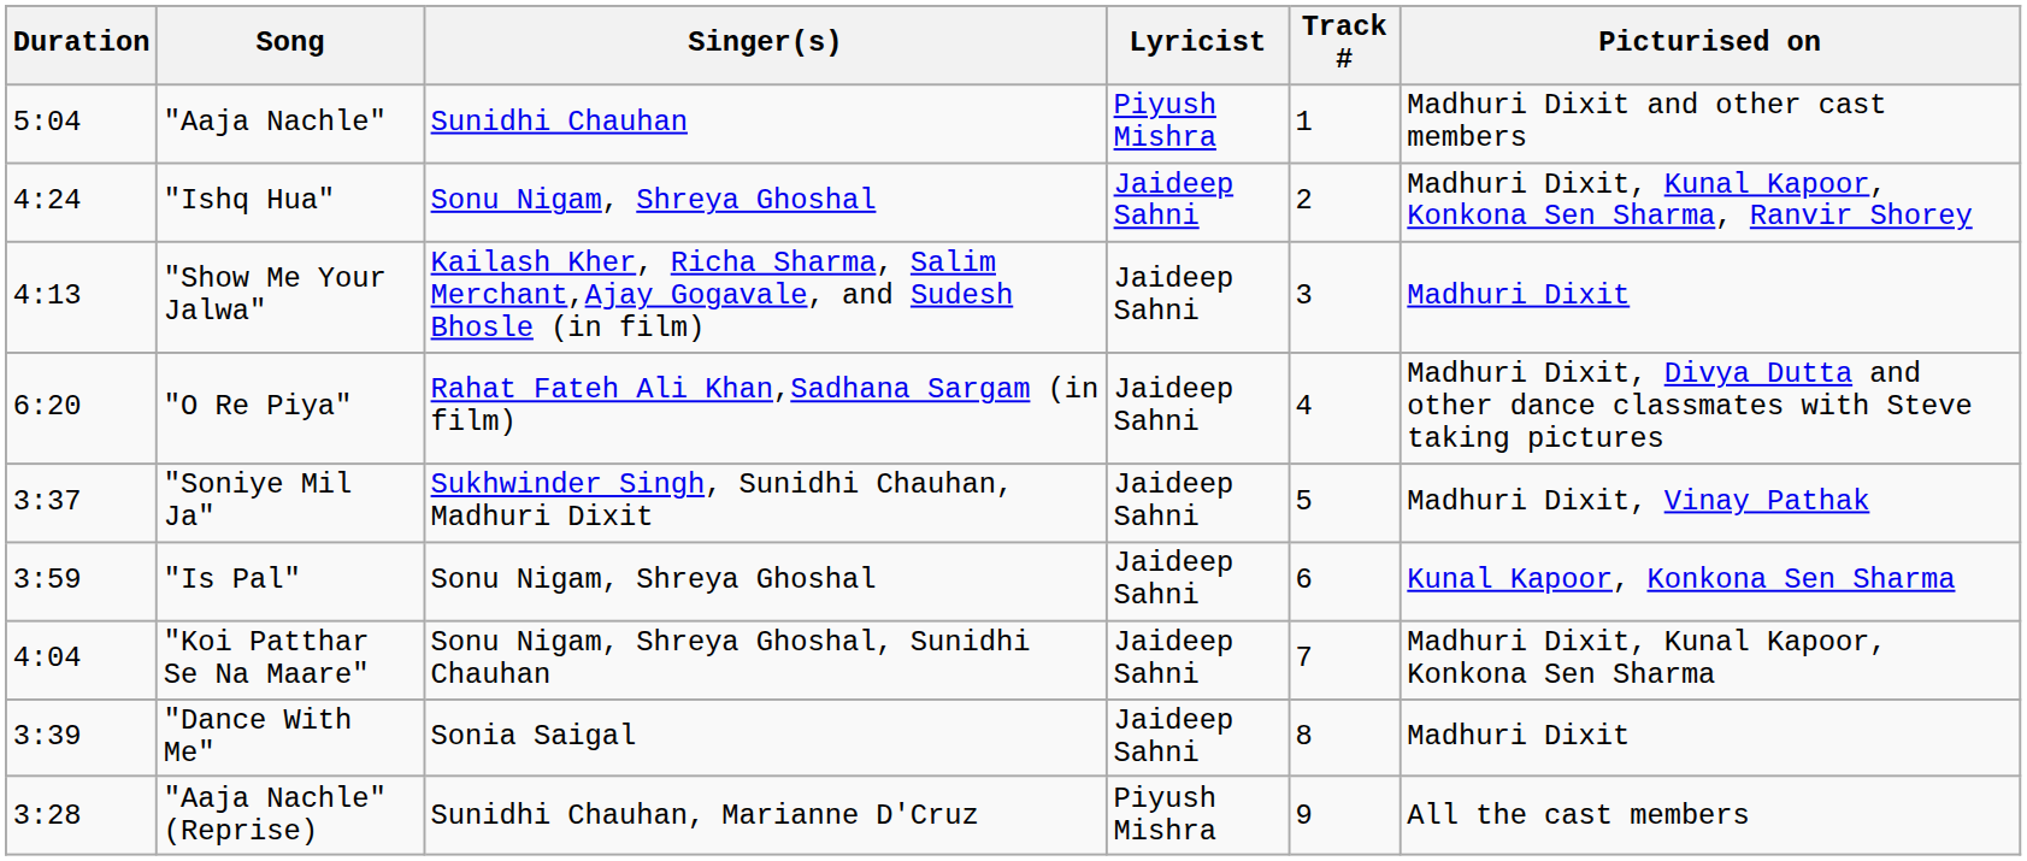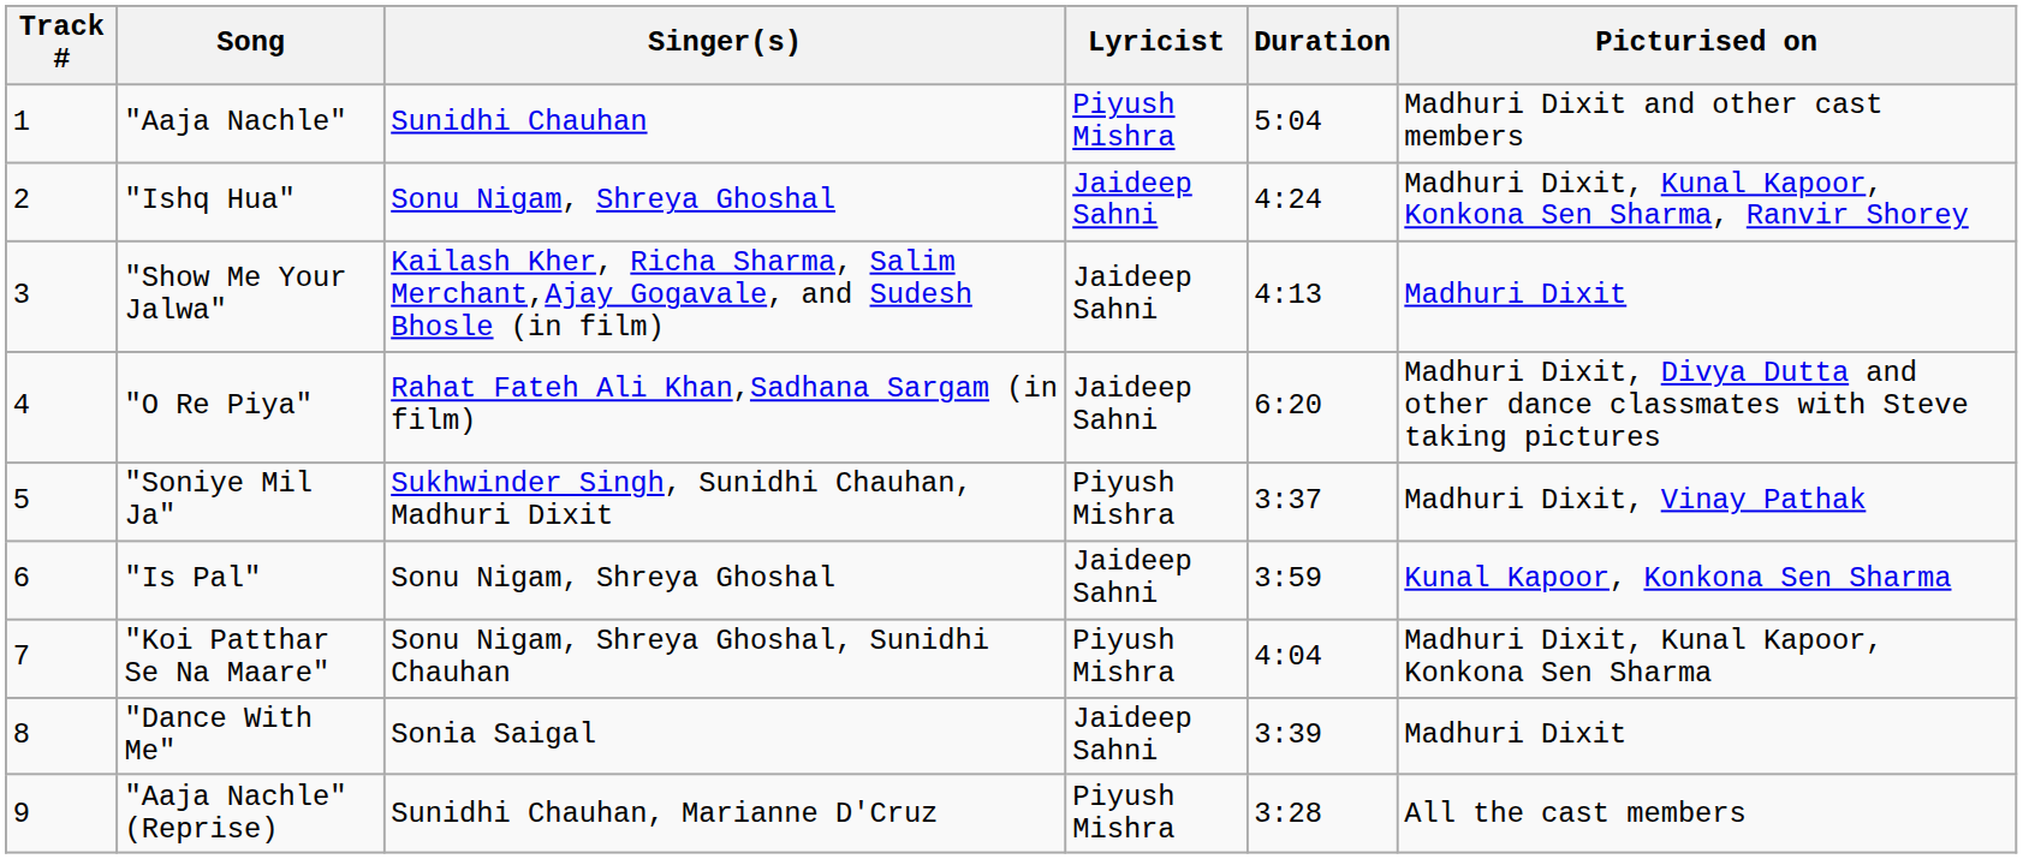 <table class="wikitable" style="font-size:95%;">
 <tr>
-<th>Duration</th>
+<th>Track #</th>
 <th>Song</th>
 <th>Singer(s)</th>
 <th>Lyricist</th>
-<th>Track #</th>
+<th>Duration</th>
 <th>Picturised on</th>
 </tr>
 <tr>
-<td>5:04</td>
+<td>1</td>
 <td>"Aaja Nachle"</td>
 <td><a href='#'>Sunidhi Chauhan</a></td>
 <td><a href='#'>Piyush Mishra</a></td>
-<td>1</td>
+<td>5:04</td>
 <td>Madhuri Dixit and other cast members</td>
 </tr>
 <tr>
-<td>4:24</td>
+<td>2</td>
 <td>"Ishq Hua"</td>
 <td><a href='#'>Sonu Nigam</a>, <a href='#'>Shreya Ghoshal</a></td>
 <td><a href='#'>Jaideep Sahni</a></td>
-<td>2</td>
+<td>4:24</td>
 <td>Madhuri Dixit, <a href='#'>Kunal Kapoor</a>, <a href='#'>Konkona Sen Sharma</a>, <a href='#'>Ranvir Shorey</a></td>
 </tr>
 <tr>
-<td>4:13</td>
+<td>3</td>
 <td>"Show Me Your Jalwa"</td>
 <td><a href='#'>Kailash Kher</a>, <a href='#'>Richa Sharma</a>, <a href='#'>Salim Merchant</a>,<a href='#'>Ajay Gogavale</a>, and <a href='#'>Sudesh Bhosle</a> (in film)</td>
 <td>Jaideep Sahni</td>
-<td>3</td>
+<td>4:13</td>
 <td><a href='#'>Madhuri Dixit</a></td>
 </tr>
 <tr>
-<td>6:20</td>
+<td>4</td>
 <td>"O Re Piya"</td>
 <td><a href='#'>Rahat Fateh Ali Khan</a>,<a href='#'>Sadhana Sargam</a> (in film)</td>
 <td>Jaideep Sahni</td>
-<td>4</td>
+<td>6:20</td>
 <td>Madhuri Dixit, <a href='#'>Divya Dutta</a> and other dance classmates with Steve taking pictures</td>
 </tr>
 <tr>
-<td>3:37</td>
+<td>5</td>
 <td>"Soniye Mil Ja"</td>
 <td><a href='#'>Sukhwinder Singh</a>, Sunidhi Chauhan, Madhuri Dixit</td>
-<td>Jaideep Sahni</td>
-<td>5</td>
+<td>Piyush Mishra</td>
+<td>3:37</td>
 <td>Madhuri Dixit, <a href='#'>Vinay Pathak</a></td>
 </tr>
 <tr>
-<td>3:59</td>
+<td>6</td>
 <td>"Is Pal"</td>
 <td>Sonu Nigam, Shreya Ghoshal</td>
 <td>Jaideep Sahni</td>
-<td>6</td>
+<td>3:59</td>
 <td><a href='#'>Kunal Kapoor</a>, <a href='#'>Konkona Sen Sharma</a></td>
 </tr>
 <tr>
-<td>4:04</td>
+<td>7</td>
 <td>"Koi Patthar Se Na Maare"</td>
 <td>Sonu Nigam, Shreya Ghoshal, Sunidhi Chauhan</td>
-<td>Jaideep Sahni</td>
-<td>7</td>
+<td>Piyush Mishra</td>
+<td>4:04</td>
 <td>Madhuri Dixit, Kunal Kapoor, Konkona Sen Sharma</td>
 </tr>
 <tr>
-<td>3:39</td>
+<td>8</td>
 <td>"Dance With Me"</td>
 <td>Sonia Saigal</td>
 <td>Jaideep Sahni</td>
-<td>8</td>
+<td>3:39</td>
 <td>Madhuri Dixit</td>
 </tr>
 <tr>
-<td>3:28</td>
+<td>9</td>
 <td>"Aaja Nachle" (Reprise)</td>
 <td>Sunidhi Chauhan, Marianne D'Cruz</td>
 <td>Piyush Mishra</td>
-<td>9</td>
+<td>3:28</td>
 <td>All the cast members</td>
 </tr>
 </table>
